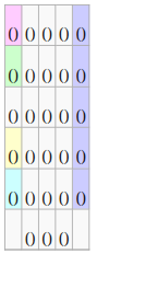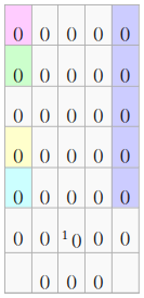 <table class="wikitable" style="text-align: center">
 <tr>
 <td style="background: #fcf; width:20%"><br>  ()</td>
 <td style="width:20%"><br>  ()</td>
 <td style="width:20%"><br>  ()</td>
 <td style="width:20%"><br>  ()</td>
 <td style="background: #ccf; width:20%"><br>  ()</td>
 </tr>
 <tr>
 <td style="background: #cfc;"><br>  ()</td>
 <td><br>  ()</td>
 <td><br>  ()</td>
 <td><br>  ()</td>
 <td style="background: #ccf;"><br>  ()</td>
 </tr>
 <tr>
 <td><br>  ()</td>
 <td><br>  ()</td>
 <td><br>  ()</td>
 <td><br>  ()</td>
 <td style="background: #ccf;"><br>  ()</td>
 </tr>
 <tr>
 <td style="background: #ffc;"><br>  ()</td>
 <td><br>  ()</td>
 <td><br>  ()</td>
 <td><br>  ()</td>
 <td style="background: #ccf;"><br>  ()</td>
 </tr>
 <tr>
 <td style="background: #cff;"><br>  ()</td>
 <td><br>  ()</td>
 <td><br>  ()</td>
 <td><br>  ()</td>
 <td style="background: #ccf;"><br>  ()</td>
 </tr>
 <tr>
+<td><br>  ()</td>
+<td><br>  ()</td>
+<td><br> <sup>1</sup> ()</td>
+<td><br>  ()</td>
+<td><br>  ()</td>
+</tr>
+<tr>
 <td></td>
 <td><br>  ()</td>
 <td><br>  ()</td>
 <td><br>  ()</td>
 <td></td>
 </tr>
 <tr>
 </tr>
 </table>
